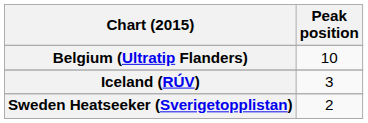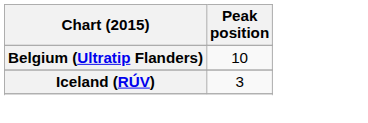 <table class="wikitable sortable plainrowheaders" style="text-align:center">
 <tr>
 <th scope="col">Chart (2015)</th>
 <th scope="col">Peak<br>position</th>
 </tr>
 <tr>
 </tr>
 <tr>
 <th scope="row">Belgium (<a href='#'>Ultratip</a> Flanders)</th>
 <td>10</td>
 </tr>
 <tr>
 </tr>
 <tr>
 <th scope="row">Iceland (<a href='#'>RÚV</a>)</th>
 <td>3</td>
 </tr>
 <tr>
 </tr>
 <tr>
-<th scope="row">Sweden Heatseeker (<a href='#'>Sverigetopplistan</a>)</th>
-<td>2</td>
-</tr>
-<tr>
 </tr>
 </table>
